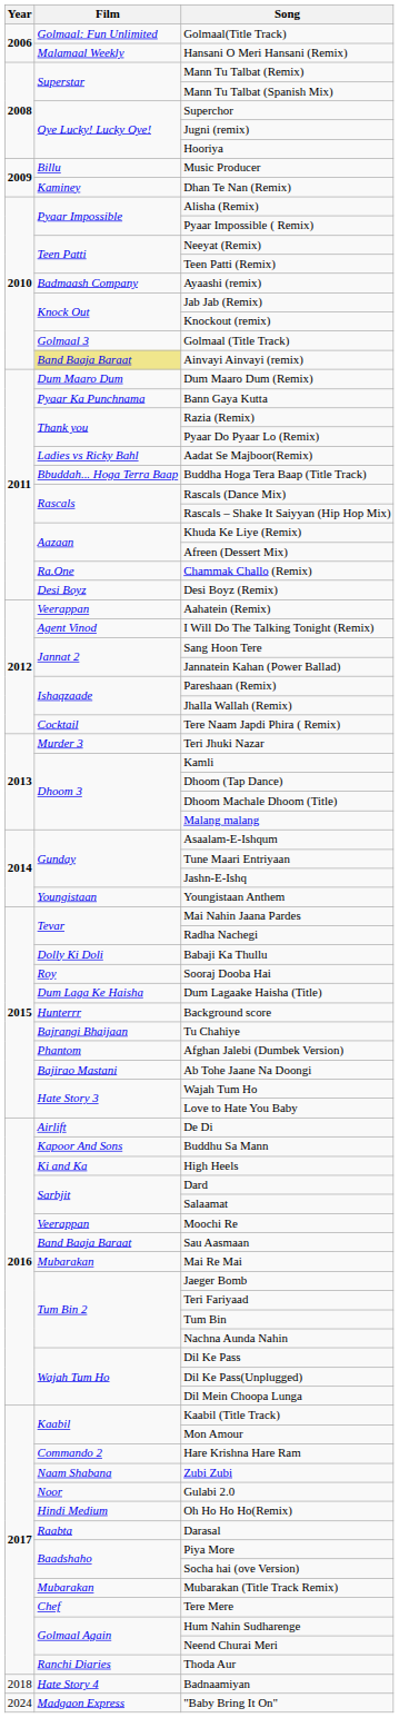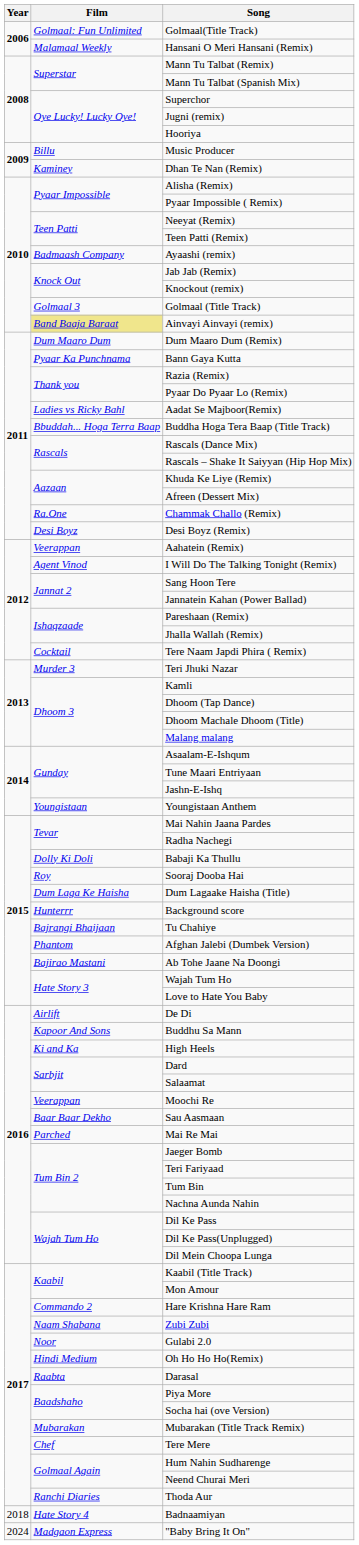 <table class="wikitable">
 <tr>
 <th>Year</th>
 <th>Film</th>
 <th>Song</th>
 </tr>
 <tr>
 <td rowspan="2"><strong>2006</strong></td>
 <td><em><a href='#'>Golmaal: Fun Unlimited</a></em></td>
 <td>Golmaal(Title Track)</td>
 </tr>
 <tr>
 <td><em><a href='#'>Malamaal Weekly</a></em></td>
 <td>Hansani O Meri Hansani (Remix)</td>
 </tr>
 <tr>
 <td rowspan="5"><strong>2008</strong></td>
 <td rowspan="2"><a href='#'><em>Superstar</em></a></td>
 <td>Mann Tu Talbat (Remix)</td>
 </tr>
 <tr>
 <td>Mann Tu Talbat (Spanish Mix)</td>
 </tr>
 <tr>
 <td rowspan="3"><em><a href='#'>Oye Lucky! Lucky Oye!</a></em></td>
 <td>Superchor</td>
 </tr>
 <tr>
 <td>Jugni (remix)</td>
 </tr>
 <tr>
 <td>Hooriya</td>
 </tr>
 <tr>
 <td rowspan="2"><strong>2009</strong></td>
 <td><em><a href='#'>Billu</a></em></td>
 <td>Music Producer</td>
 </tr>
 <tr>
 <td><em><a href='#'>Kaminey</a></em></td>
 <td>Dhan Te Nan (Remix)</td>
 </tr>
 <tr>
 <td rowspan="9"><strong>2010</strong></td>
 <td rowspan="2"><em><a href='#'>Pyaar Impossible</a></em></td>
 <td>Alisha (Remix)</td>
 </tr>
 <tr>
 <td>Pyaar Impossible ( Remix)</td>
 </tr>
 <tr>
 <td rowspan="2"><em><a href='#'>Teen Patti</a></em></td>
 <td>Neeyat (Remix)</td>
 </tr>
 <tr>
 <td>Teen Patti (Remix)</td>
 </tr>
 <tr>
 <td><em><a href='#'>Badmaash Company</a></em></td>
 <td>Ayaashi (remix)</td>
 </tr>
 <tr>
 <td rowspan="2"><a href='#'><em>Knock Out</em></a></td>
 <td>Jab Jab (Remix)</td>
 </tr>
 <tr>
 <td>Knockout (remix)</td>
 </tr>
 <tr>
 <td><em><a href='#'>Golmaal 3</a></em></td>
 <td>Golmaal (Title Track)</td>
 </tr>
 <tr>
 <td style="background: khaki;"><em><a href='#'>Band Baaja Baraat</a></em></td>
 <td>Ainvayi Ainvayi (remix)</td>
 </tr>
 <tr>
 <td rowspan="12"><strong>2011</strong></td>
 <td><a href='#'><em>Dum Maaro Dum</em></a></td>
 <td>Dum Maaro Dum (Remix)</td>
 </tr>
 <tr>
 <td><em><a href='#'>Pyaar Ka Punchnama</a></em></td>
 <td>Bann Gaya Kutta</td>
 </tr>
 <tr>
 <td rowspan="2"><a href='#'><em>Thank you</em></a></td>
 <td>Razia (Remix)</td>
 </tr>
 <tr>
 <td>Pyaar Do Pyaar Lo (Remix)</td>
 </tr>
 <tr>
 <td><em><a href='#'>Ladies vs Ricky Bahl</a></em></td>
 <td>Aadat Se Majboor(Remix)</td>
 </tr>
 <tr>
 <td><em><a href='#'>Bbuddah... Hoga Terra Baap</a></em></td>
 <td>Buddha Hoga Tera Baap (Title Track)</td>
 </tr>
 <tr>
 <td rowspan="2"><a href='#'><em>Rascals</em></a></td>
 <td>Rascals (Dance Mix)</td>
 </tr>
 <tr>
 <td>Rascals – Shake It Saiyyan (Hip Hop Mix)</td>
 </tr>
 <tr>
 <td rowspan="2"><em><a href='#'>Aazaan</a></em></td>
 <td>Khuda Ke Liye (Remix)</td>
 </tr>
 <tr>
 <td>Afreen (Dessert Mix)</td>
 </tr>
 <tr>
 <td><em><a href='#'>Ra.One</a></em></td>
 <td><a href='#'>Chammak Challo</a> (Remix)</td>
 </tr>
 <tr>
 <td><em><a href='#'>Desi Boyz</a></em></td>
 <td>Desi Boyz (Remix)</td>
 </tr>
 <tr>
 <td rowspan="7"><strong>2012</strong></td>
 <td><a href='#'><em>Veerappan</em></a></td>
 <td>Aahatein (Remix)</td>
 </tr>
 <tr>
 <td><a href='#'><em>Agent Vinod</em></a></td>
 <td>I Will Do The Talking Tonight (Remix)</td>
 </tr>
 <tr>
 <td rowspan="2"><em><a href='#'>Jannat 2</a></em></td>
 <td>Sang Hoon Tere</td>
 </tr>
 <tr>
 <td>Jannatein Kahan (Power Ballad)</td>
 </tr>
 <tr>
 <td rowspan="2"><em><a href='#'>Ishaqzaade</a></em></td>
 <td>Pareshaan (Remix)</td>
 </tr>
 <tr>
 <td>Jhalla Wallah (Remix)</td>
 </tr>
 <tr>
 <td><a href='#'><em>Cocktail</em></a></td>
 <td>Tere Naam Japdi Phira ( Remix)</td>
 </tr>
 <tr>
 <td rowspan="5"><strong>2013</strong></td>
 <td><em><a href='#'>Murder 3</a></em></td>
 <td>Teri Jhuki Nazar</td>
 </tr>
 <tr>
 <td rowspan="4"><em><a href='#'>Dhoom 3</a></em></td>
 <td>Kamli</td>
 </tr>
 <tr>
 <td>Dhoom (Tap Dance)</td>
 </tr>
 <tr>
 <td>Dhoom Machale Dhoom (Title)</td>
 </tr>
 <tr>
 <td><a href='#'>Malang malang</a></td>
 </tr>
 <tr>
 <td rowspan="4"><strong>2014</strong></td>
 <td rowspan="3"><em><a href='#'>Gunday</a></em></td>
 <td>Asaalam-E-Ishqum</td>
 </tr>
 <tr>
 <td>Tune Maari Entriyaan</td>
 </tr>
 <tr>
 <td>Jashn-E-Ishq</td>
 </tr>
 <tr>
 <td><em><a href='#'>Youngistaan</a></em></td>
 <td>Youngistaan Anthem</td>
 </tr>
 <tr>
 <td rowspan="11"><strong>2015</strong></td>
 <td rowspan="2"><em><a href='#'>Tevar</a></em></td>
 <td>Mai Nahin Jaana Pardes</td>
 </tr>
 <tr>
 <td>Radha Nachegi</td>
 </tr>
 <tr>
 <td><em><a href='#'>Dolly Ki Doli</a></em></td>
 <td>Babaji Ka Thullu</td>
 </tr>
 <tr>
 <td><a href='#'><em>Roy</em></a></td>
 <td>Sooraj Dooba Hai</td>
 </tr>
 <tr>
 <td><em><a href='#'>Dum Laga Ke Haisha</a></em></td>
 <td>Dum Lagaake Haisha (Title)</td>
 </tr>
 <tr>
 <td><em><a href='#'>Hunterrr</a></em></td>
 <td>Background score</td>
 </tr>
 <tr>
 <td><em><a href='#'>Bajrangi Bhaijaan</a></em></td>
 <td>Tu Chahiye</td>
 </tr>
 <tr>
 <td><a href='#'><em>Phantom</em></a></td>
 <td>Afghan Jalebi (Dumbek Version)</td>
 </tr>
 <tr>
 <td><em><a href='#'>Bajirao Mastani</a></em></td>
 <td>Ab Tohe Jaane Na Doongi</td>
 </tr>
 <tr>
 <td rowspan="2"><em><a href='#'>Hate Story 3</a></em></td>
 <td>Wajah Tum Ho</td>
 </tr>
 <tr>
 <td>Love to Hate You Baby</td>
 </tr>
 <tr>
 <td rowspan="15"><strong>2016</strong></td>
 <td><a href='#'><em>Airlift</em></a></td>
 <td>De Di</td>
 </tr>
 <tr>
 <td><em><a href='#'>Kapoor And Sons</a></em></td>
 <td>Buddhu Sa Mann</td>
 </tr>
 <tr>
 <td><em><a href='#'>Ki and Ka</a></em></td>
 <td>High Heels</td>
 </tr>
 <tr>
 <td rowspan="2"><a href='#'><em>Sarbjit</em></a></td>
 <td>Dard</td>
 </tr>
 <tr>
 <td>Salaamat</td>
 </tr>
 <tr>
 <td><a href='#'><em>Veerappan</em></a></td>
 <td>Moochi Re</td>
 </tr>
 <tr>
-<td><em><a href='#'>Band Baaja Baraat</a></em></td>
+<td><em><a href='#'>Baar Baar Dekho</a></em></td>
 <td>Sau Aasmaan</td>
 </tr>
 <tr>
-<td><em><a href='#'>Mubarakan</a></em></td>
+<td><em><a href='#'>Parched</a></em></td>
 <td>Mai Re Mai</td>
 </tr>
 <tr>
 <td rowspan="4"><em><a href='#'>Tum Bin 2</a></em></td>
 <td>Jaeger Bomb</td>
 </tr>
 <tr>
 <td>Teri Fariyaad</td>
 </tr>
 <tr>
 <td>Tum Bin</td>
 </tr>
 <tr>
 <td>Nachna Aunda Nahin</td>
 </tr>
 <tr>
 <td rowspan="3"><em><a href='#'>Wajah Tum Ho</a></em></td>
 <td>Dil Ke Pass</td>
 </tr>
 <tr>
 <td>Dil Ke Pass(Unplugged)</td>
 </tr>
 <tr>
 <td>Dil Mein Choopa Lunga</td>
 </tr>
 <tr>
 <td rowspan="14"><strong>2017</strong></td>
 <td rowspan="2"><em><a href='#'>Kaabil</a></em></td>
 <td>Kaabil (Title Track)</td>
 </tr>
 <tr>
 <td>Mon Amour</td>
 </tr>
 <tr>
 <td><em><a href='#'>Commando 2</a></em></td>
 <td>Hare Krishna Hare Ram</td>
 </tr>
 <tr>
 <td><em><a href='#'>Naam Shabana</a></em></td>
 <td><a href='#'>Zubi Zubi</a></td>
 </tr>
 <tr>
 <td><a href='#'><em>Noor</em></a></td>
 <td>Gulabi 2.0</td>
 </tr>
 <tr>
 <td><em><a href='#'>Hindi Medium</a></em></td>
 <td>Oh Ho Ho Ho(Remix)</td>
 </tr>
 <tr>
 <td><a href='#'><em>Raabta</em></a></td>
 <td>Darasal</td>
 </tr>
 <tr>
 <td rowspan="2"><em><a href='#'>Baadshaho</a></em></td>
 <td>Piya More</td>
 </tr>
 <tr>
 <td>Socha hai (ove Version)</td>
 </tr>
 <tr>
 <td><em><a href='#'>Mubarakan</a></em></td>
 <td>Mubarakan (Title Track Remix)</td>
 </tr>
 <tr>
 <td><a href='#'><em>Chef</em></a></td>
 <td>Tere Mere</td>
 </tr>
 <tr>
 <td rowspan="2"><em><a href='#'>Golmaal Again</a></em></td>
 <td>Hum Nahin Sudharenge</td>
 </tr>
 <tr>
 <td>Neend Churai Meri</td>
 </tr>
 <tr>
 <td><em><a href='#'>Ranchi Diaries</a></em></td>
 <td>Thoda Aur</td>
 </tr>
 <tr>
 <td>2018</td>
 <td><em><a href='#'>Hate Story 4</a></em></td>
 <td>Badnaamiyan</td>
 </tr>
 <tr>
 <td>2024</td>
 <td><em><a href='#'>Madgaon Express</a></em></td>
 <td>"Baby Bring It On"</td>
 </tr>
 </table>
